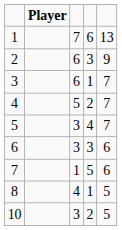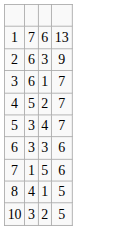 <table class="wikitable" style="text-align: center">
 <tr>
 <td> </td>
-<td><strong>Player</strong></td>
 <td></td>
 <td></td>
 <td></td>
 </tr>
 <tr>
 <td>1</td>
-<td align="left"></td>
 <td>7</td>
 <td>6</td>
 <td>13</td>
 </tr>
 <tr>
 <td>2</td>
-<td align="left"></td>
 <td>6</td>
 <td>3</td>
 <td>9</td>
 </tr>
 <tr>
 <td>3</td>
-<td align="left"></td>
 <td>6</td>
 <td>1</td>
 <td>7</td>
 </tr>
 <tr>
 <td>4</td>
-<td align="left"></td>
 <td>5</td>
 <td>2</td>
 <td>7</td>
 </tr>
 <tr>
 <td>5</td>
-<td align="left"></td>
 <td>3</td>
 <td>4</td>
 <td>7</td>
 </tr>
 <tr>
 <td>6</td>
-<td align="left"></td>
 <td>3</td>
 <td>3</td>
 <td>6</td>
 </tr>
 <tr>
 <td>7</td>
-<td align="left"></td>
 <td>1</td>
 <td>5</td>
 <td>6</td>
 </tr>
 <tr>
 <td>8</td>
-<td align="left"><br></td>
 <td>4</td>
 <td>1</td>
 <td>5</td>
 </tr>
 <tr>
 <td>10</td>
-<td align="left"><br></td>
 <td>3</td>
 <td>2</td>
 <td>5</td>
 </tr>
 </table>
